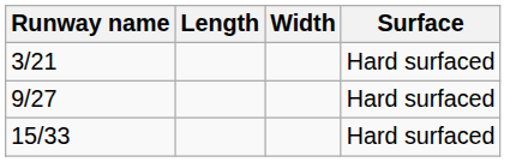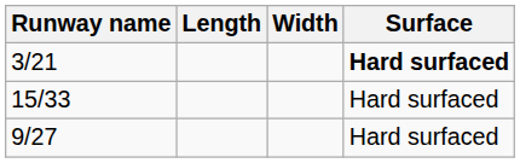 <table class="wikitable">
 <tr>
 <th>Runway name</th>
 <th>Length</th>
 <th>Width</th>
 <th>Surface</th>
 </tr>
 <tr>
 <td>3/21</td>
 <td></td>
 <td></td>
+<td><strong>Hard surfaced</strong></td>
+</tr>
+<tr>
+<td>15/33</td>
+<td></td>
+<td></td>
 <td>Hard surfaced</td>
 </tr>
 <tr>
 <td>9/27</td>
 <td></td>
 <td></td>
 <td>Hard surfaced</td>
 </tr>
-<tr>
-<td>15/33</td>
-<td></td>
-<td></td>
-<td>Hard surfaced</td>
-</tr>
 </table>
